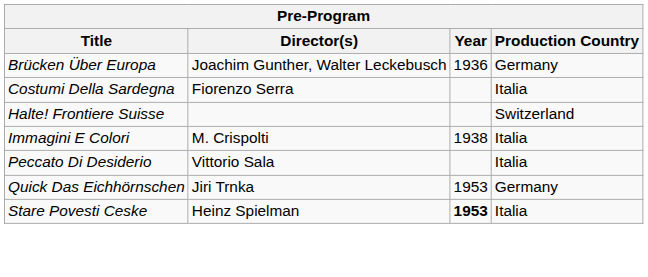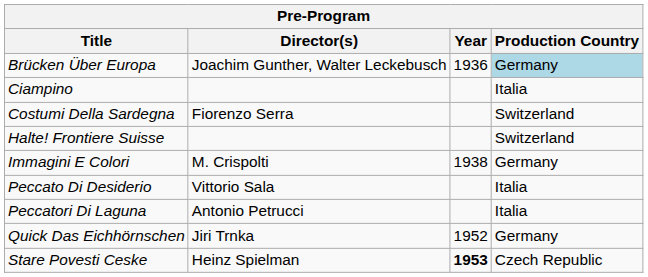 <table class="wikitable">
 <tr>
 <th colspan="4">Pre-Program</th>
 </tr>
 <tr>
 <th>Title</th>
 <th>Director(s)</th>
 <th>Year</th>
 <th>Production Country</th>
 </tr>
 <tr>
 <td><em>Brücken Über Europa</em></td>
 <td>Joachim Gunther, Walter Leckebusch</td>
 <td>1936</td>
-<td>Germany</td>
+<td style="background: lightblue;">Germany</td>
+</tr>
+<tr>
+<td><em>Ciampino</em></td>
+<td></td>
+<td></td>
+<td>Italia</td>
 </tr>
 <tr>
 <td><em>Costumi Della Sardegna</em></td>
 <td>Fiorenzo Serra</td>
 <td></td>
-<td>Italia</td>
+<td>Switzerland</td>
 </tr>
 <tr>
 <td><em>Halte! Frontiere Suisse</em></td>
 <td></td>
 <td></td>
 <td>Switzerland</td>
 </tr>
 <tr>
 <td><em>Immagini E Colori</em></td>
 <td>M. Crispolti</td>
 <td>1938</td>
-<td>Italia</td>
+<td>Germany</td>
 </tr>
 <tr>
 <td><em>Peccato Di Desiderio</em></td>
 <td>Vittorio Sala</td>
 <td></td>
 <td>Italia</td>
 </tr>
 <tr>
+<td><em>Peccatori Di Laguna</em></td>
+<td>Antonio Petrucci</td>
+<td></td>
+<td>Italia</td>
+</tr>
+<tr>
 <td><em>Quick Das Eichhörnschen</em></td>
 <td>Jiri Trnka</td>
-<td>1953</td>
+<td>1952</td>
 <td>Germany</td>
 </tr>
 <tr>
 <td><em>Stare Povesti Ceske</em></td>
 <td>Heinz Spielman</td>
 <td><strong>1953</strong></td>
-<td>Italia</td>
+<td>Czech Republic</td>
 </tr>
 </table>
